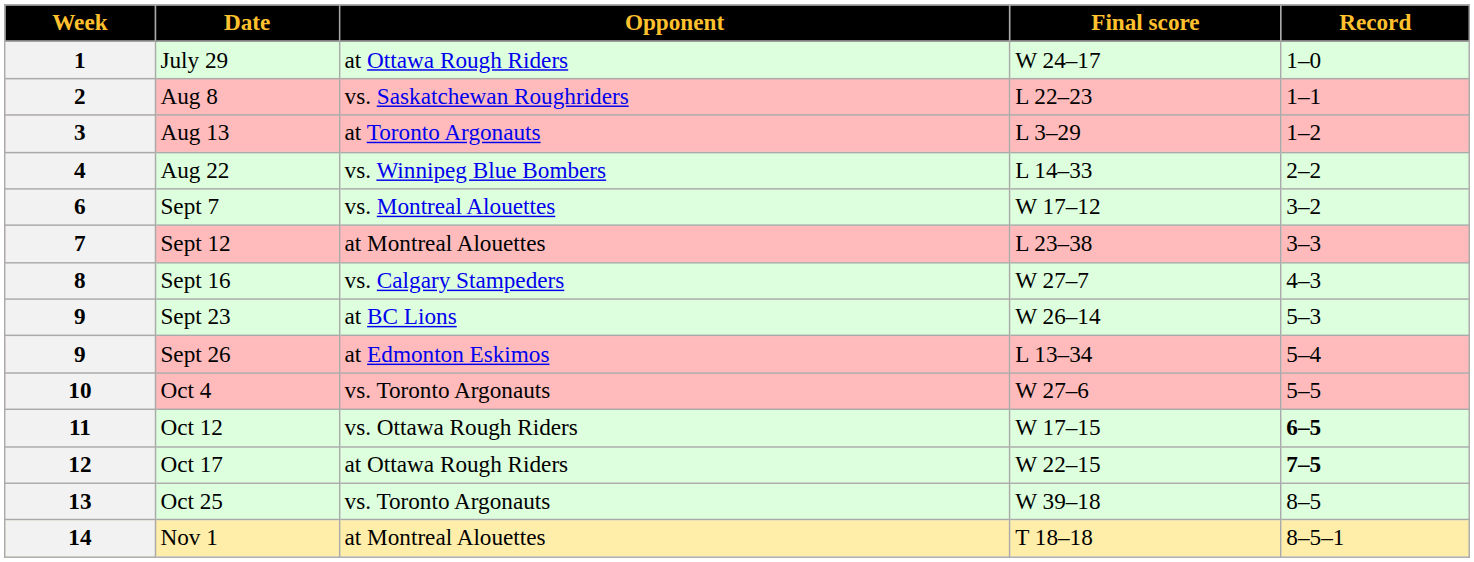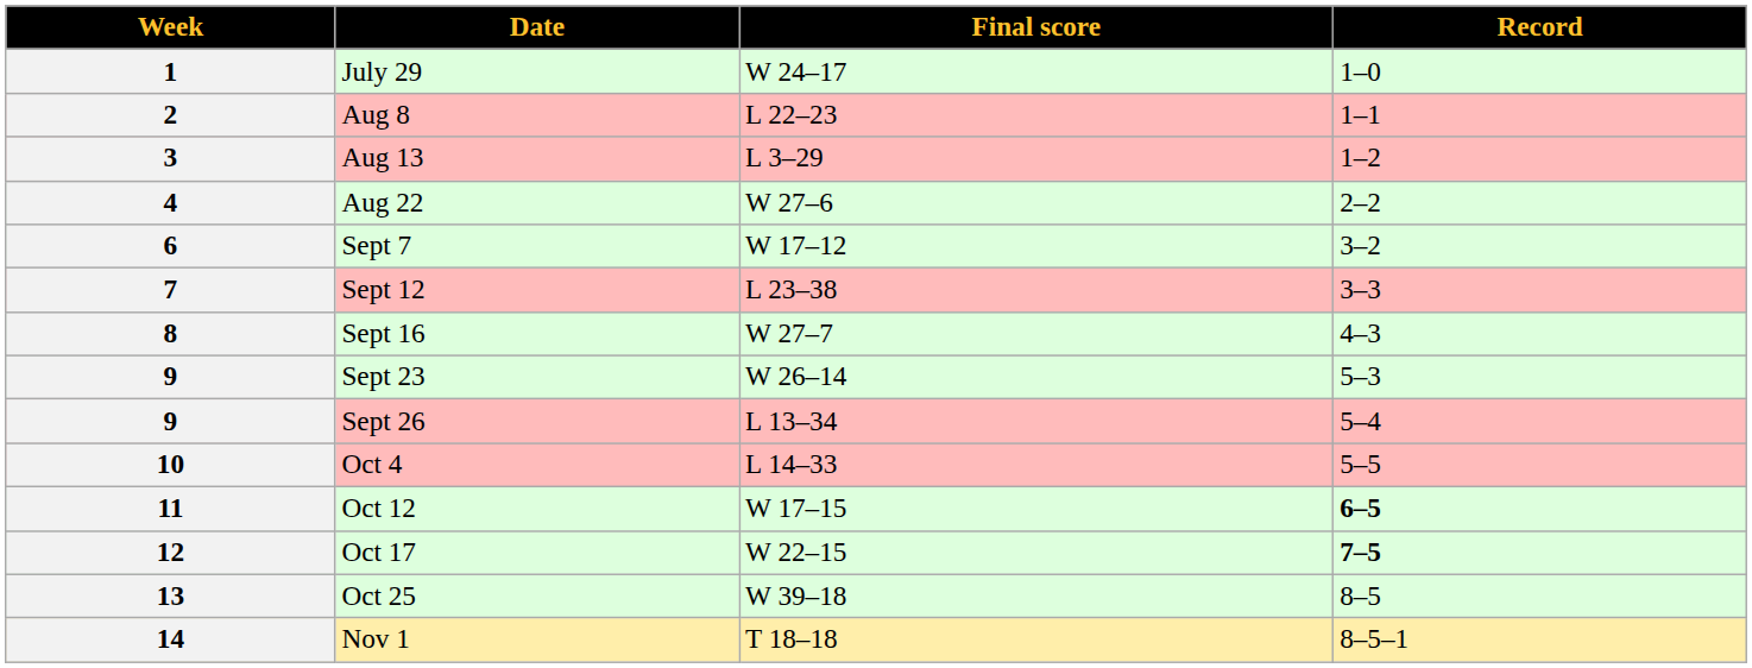 <table class="wikitable" width="80%">
 <tr align="center"  style="background:black;color:#FFC12D;">
 <td><strong>Week</strong></td>
 <td><strong>Date</strong></td>
-<td><strong>Opponent</strong></td>
 <td><strong>Final score</strong></td>
 <td><strong>Record</strong></td>
 </tr>
 <tr style="background:#ddffdd">
 <th>1</th>
 <td>July 29</td>
-<td>at <a href='#'>Ottawa Rough Riders</a></td>
 <td>W 24–17</td>
 <td>1–0</td>
 </tr>
 <tr style="background:#ffbbbb">
 <th>2</th>
 <td>Aug 8</td>
-<td>vs. <a href='#'>Saskatchewan Roughriders</a></td>
 <td>L 22–23</td>
 <td>1–1</td>
 </tr>
 <tr style="background:#ffbbbb">
 <th>3</th>
 <td>Aug 13</td>
-<td>at <a href='#'>Toronto Argonauts</a></td>
 <td>L 3–29</td>
 <td>1–2</td>
 </tr>
 <tr style="background:#ddffdd">
 <th>4</th>
 <td>Aug 22</td>
-<td>vs. <a href='#'>Winnipeg Blue Bombers</a></td>
-<td>L 14–33</td>
+<td>W 27–6</td>
 <td>2–2</td>
 </tr>
 <tr style="background:#ddffdd">
 <th>6</th>
 <td>Sept 7</td>
-<td>vs. <a href='#'>Montreal Alouettes</a></td>
 <td>W 17–12</td>
 <td>3–2</td>
 </tr>
 <tr style="background:#ffbbbb">
 <th>7</th>
 <td>Sept 12</td>
-<td>at Montreal Alouettes</td>
 <td>L 23–38</td>
 <td>3–3</td>
 </tr>
 <tr style="background:#ddffdd">
 <th>8</th>
 <td>Sept 16</td>
-<td>vs. <a href='#'>Calgary Stampeders</a></td>
 <td>W 27–7</td>
 <td>4–3</td>
 </tr>
 <tr style="background:#ddffdd">
 <th>9</th>
 <td>Sept 23</td>
-<td>at <a href='#'>BC Lions</a></td>
 <td>W 26–14</td>
 <td>5–3</td>
 </tr>
 <tr style="background:#ffbbbb">
 <th>9</th>
 <td>Sept 26</td>
-<td>at <a href='#'>Edmonton Eskimos</a></td>
 <td>L 13–34</td>
 <td>5–4</td>
 </tr>
 <tr style="background:#ffbbbb">
 <th>10</th>
 <td>Oct 4</td>
-<td>vs. Toronto Argonauts</td>
-<td>W 27–6</td>
+<td>L 14–33</td>
 <td>5–5</td>
 </tr>
 <tr style="background:#ddffdd">
 <th>11</th>
 <td>Oct 12</td>
-<td>vs. Ottawa Rough Riders</td>
 <td>W 17–15</td>
 <td><strong>6–5</strong></td>
 </tr>
 <tr style="background:#ddffdd">
 <th>12</th>
 <td>Oct 17</td>
-<td>at Ottawa Rough Riders</td>
 <td>W 22–15</td>
 <td><strong>7–5</strong></td>
 </tr>
 <tr style="background:#ddffdd">
 <th>13</th>
 <td>Oct 25</td>
-<td>vs. Toronto Argonauts</td>
 <td>W 39–18</td>
 <td>8–5</td>
 </tr>
 <tr style="background:#ffeeaa">
 <th>14</th>
 <td>Nov 1</td>
-<td>at Montreal Alouettes</td>
 <td>T 18–18</td>
 <td>8–5–1</td>
 </tr>
 </table>
